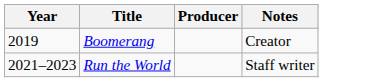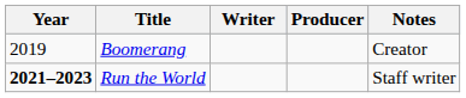 <table class="wikitable unsortable">
 <tr style="background:#b0c4de; text-align:center;">
 <th>Year</th>
 <th>Title</th>
+<th width="60">Writer</th>
 <th width="60">Producer</th>
 <th>Notes</th>
 </tr>
 <tr>
 <td>2019</td>
 <td><em><a href='#'>Boomerang</a></em></td>
 <td></td>
+<td></td>
 <td>Creator</td>
 </tr>
 <tr>
-<td>2021–2023</td>
+<td><strong>2021–2023</strong></td>
 <td><em><a href='#'>Run the World</a></em></td>
+<td></td>
 <td></td>
 <td>Staff writer</td>
 </tr>
 </table>
